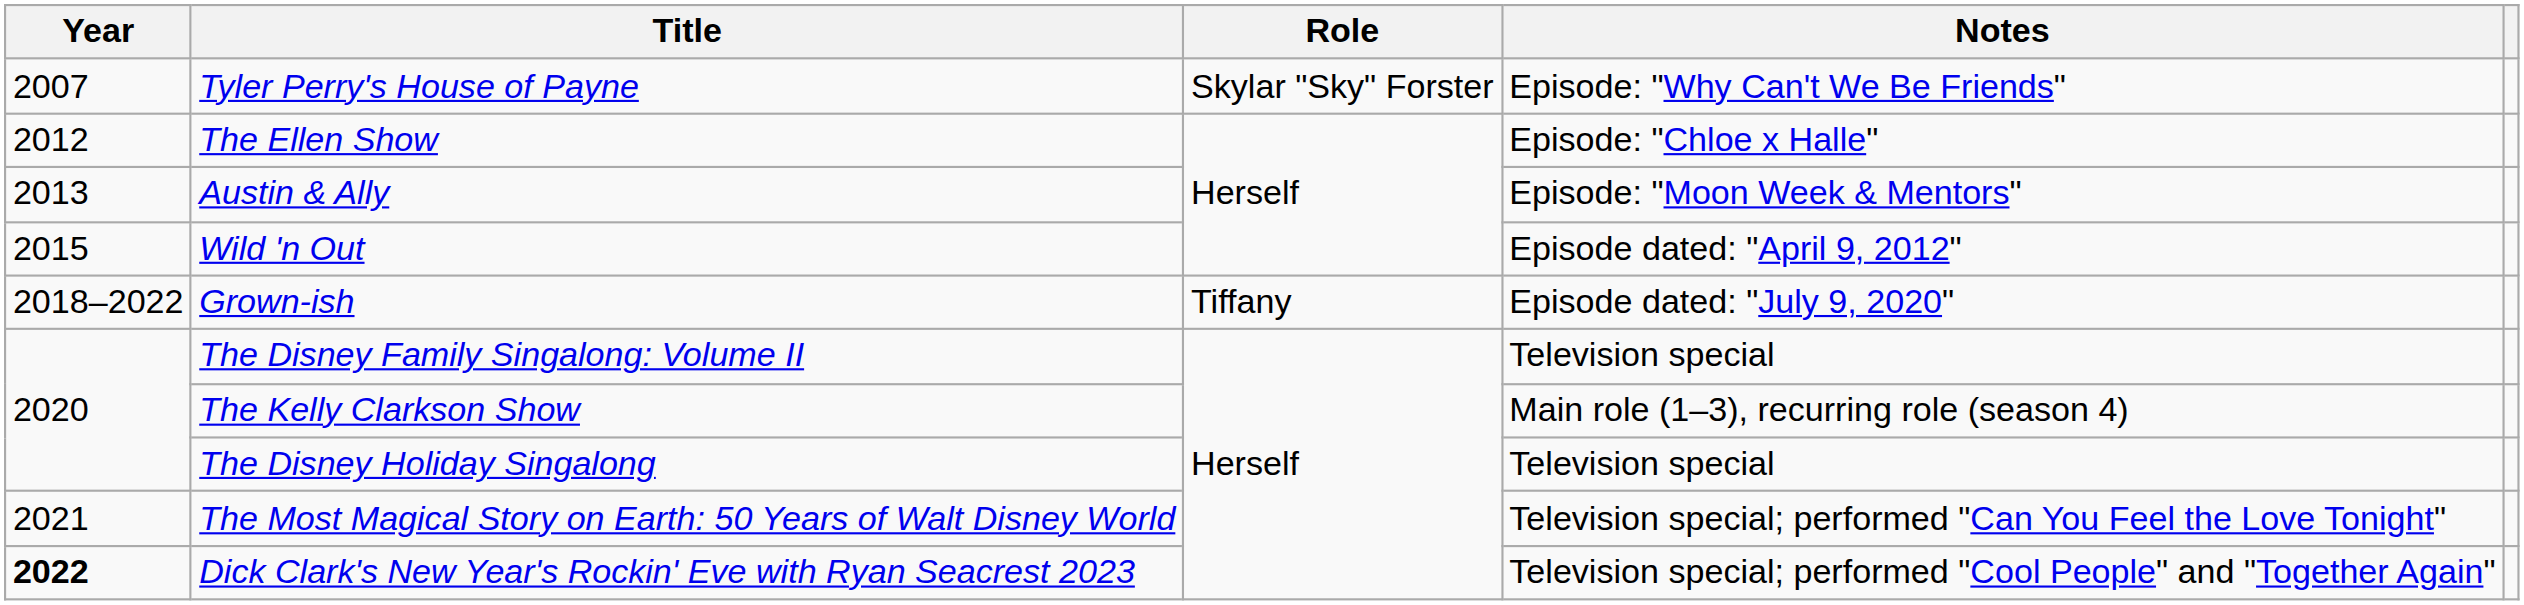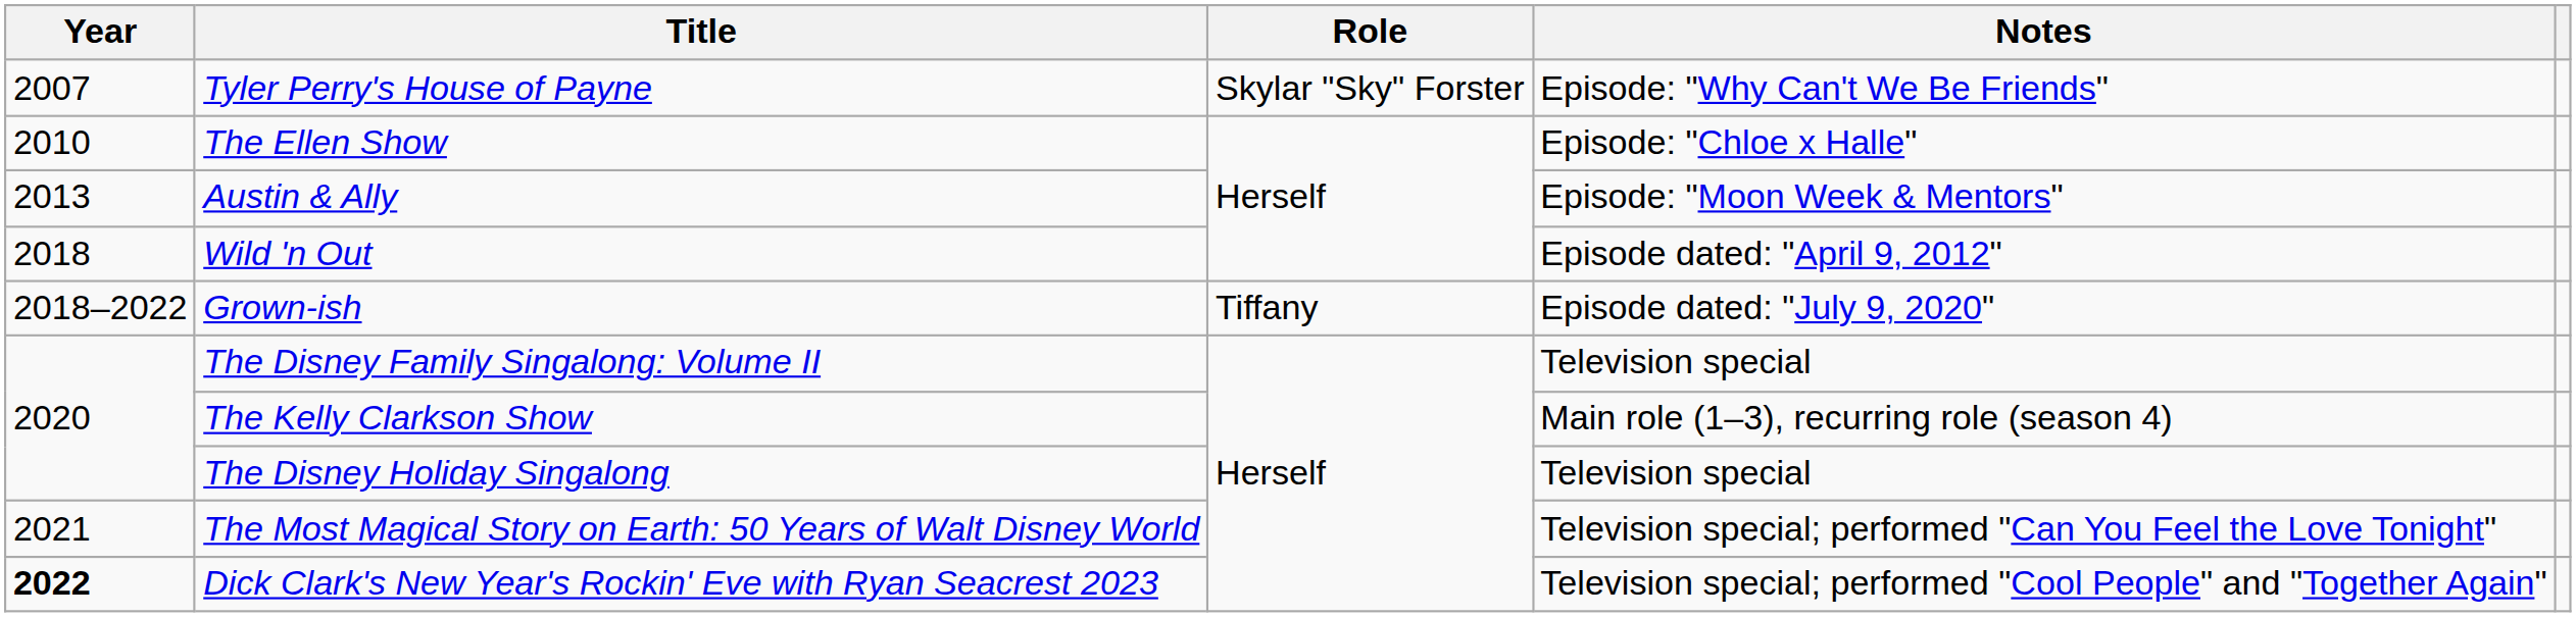 <table class="wikitable sortable">
 <tr>
 <th scope="col">Year</th>
 <th scope="col">Title</th>
 <th scope="col">Role</th>
 <th scope="col" class="unsortable">Notes</th>
 <th scope="col" class="unsortable"></th>
 </tr>
 <tr>
 <td>2007</td>
 <td><em><a href='#'>Tyler Perry's House of Payne</a></em></td>
 <td>Skylar "Sky" Forster</td>
 <td>Episode: "<a href='#'>Why Can't We Be Friends</a>"</td>
 <td style="text-align: center;"></td>
 </tr>
 <tr>
-<td>2012</td>
+<td>2010</td>
 <td><em><a href='#'>The Ellen Show</a></em></td>
 <td rowspan="3">Herself</td>
 <td>Episode: "<a href='#'>Chloe x Halle</a>"</td>
 <td style="text-align: center;"></td>
 </tr>
 <tr>
 <td>2013</td>
 <td><em><a href='#'>Austin & Ally</a></em></td>
 <td>Episode: "<a href='#'>Moon Week & Mentors</a>"</td>
 <td style="text-align: center;"></td>
 </tr>
 <tr>
-<td>2015</td>
+<td>2018</td>
 <td><em><a href='#'>Wild 'n Out</a></em></td>
 <td>Episode dated: "<a href='#'>April 9, 2012</a>"</td>
 <td style="text-align: center;"></td>
 </tr>
 <tr>
 <td>2018–2022</td>
 <td><em><a href='#'>Grown-ish</a></em></td>
 <td>Tiffany</td>
 <td>Episode dated: "<a href='#'>July 9, 2020</a>"</td>
 <td style="text-align: center;"></td>
 </tr>
 <tr>
 <td rowspan="3">2020</td>
 <td><em><a href='#'>The Disney Family Singalong: Volume II</a></em></td>
 <td rowspan="5">Herself</td>
 <td>Television special</td>
 <td style="text-align: center;"></td>
 </tr>
 <tr>
 <td><em><a href='#'>The Kelly Clarkson Show</a></em></td>
 <td>Main role (1–3), recurring role (season 4)</td>
 <td style="text-align: center;"></td>
 </tr>
 <tr>
 <td><em><a href='#'>The Disney Holiday Singalong</a></em></td>
 <td>Television special</td>
 <td style="text-align: center;"></td>
 </tr>
 <tr>
 <td>2021</td>
 <td><em><a href='#'>The Most Magical Story on Earth: 50 Years of Walt Disney World</a></em></td>
 <td>Television special; performed "<a href='#'>Can You Feel the Love Tonight</a>"</td>
 <td style="text-align: center;"></td>
 </tr>
 <tr>
 <td><strong>2022</strong></td>
 <td><em><a href='#'>Dick Clark's New Year's Rockin' Eve with Ryan Seacrest 2023</a></em></td>
 <td>Television special; performed "<a href='#'>Cool People</a>" and "<a href='#'>Together Again</a>"</td>
 <td style="text-align: center;"></td>
 </tr>
 </table>
